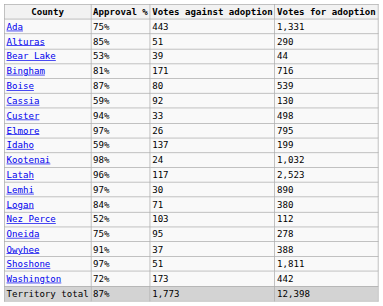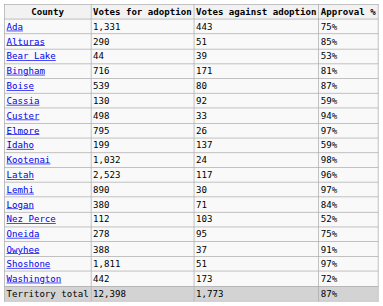 <table class="wikitable sortable col2right col3right col4right">
 <tr>
 <th>County</th>
+<th>Votes for adoption</th>
+<th>Votes against adoption</th>
 <th>Approval %</th>
-<th>Votes against adoption</th>
-<th>Votes for adoption</th>
 </tr>
 <tr>
 <td><a href='#'>Ada</a></td>
+<td>1,331</td>
+<td>443</td>
 <td>75%</td>
-<td>443</td>
-<td>1,331</td>
 </tr>
 <tr>
 <td><a href='#'>Alturas</a></td>
+<td>290</td>
+<td>51</td>
 <td>85%</td>
-<td>51</td>
-<td>290</td>
 </tr>
 <tr>
 <td><a href='#'>Bear Lake</a></td>
+<td>44</td>
+<td>39</td>
 <td>53%</td>
-<td>39</td>
-<td>44</td>
 </tr>
 <tr>
 <td><a href='#'>Bingham</a></td>
+<td>716</td>
+<td>171</td>
 <td>81%</td>
-<td>171</td>
-<td>716</td>
 </tr>
 <tr>
 <td><a href='#'>Boise</a></td>
+<td>539</td>
+<td>80</td>
 <td>87%</td>
-<td>80</td>
-<td>539</td>
 </tr>
 <tr>
 <td><a href='#'>Cassia</a></td>
+<td>130</td>
+<td>92</td>
 <td>59%</td>
-<td>92</td>
-<td>130</td>
 </tr>
 <tr>
 <td><a href='#'>Custer</a></td>
+<td>498</td>
+<td>33</td>
 <td>94%</td>
-<td>33</td>
-<td>498</td>
 </tr>
 <tr>
 <td><a href='#'>Elmore</a></td>
+<td>795</td>
+<td>26</td>
 <td>97%</td>
-<td>26</td>
-<td>795</td>
 </tr>
 <tr>
 <td><a href='#'>Idaho</a></td>
+<td>199</td>
+<td>137</td>
 <td>59%</td>
-<td>137</td>
-<td>199</td>
 </tr>
 <tr>
 <td><a href='#'>Kootenai</a></td>
+<td>1,032</td>
+<td>24</td>
 <td>98%</td>
-<td>24</td>
-<td>1,032</td>
 </tr>
 <tr>
 <td><a href='#'>Latah</a></td>
+<td>2,523</td>
+<td>117</td>
 <td>96%</td>
-<td>117</td>
-<td>2,523</td>
 </tr>
 <tr>
 <td><a href='#'>Lemhi</a></td>
+<td>890</td>
+<td>30</td>
 <td>97%</td>
-<td>30</td>
-<td>890</td>
 </tr>
 <tr>
 <td><a href='#'>Logan</a></td>
+<td>380</td>
+<td>71</td>
 <td>84%</td>
-<td>71</td>
-<td>380</td>
 </tr>
 <tr>
 <td><a href='#'>Nez Perce</a></td>
+<td>112</td>
+<td>103</td>
 <td>52%</td>
-<td>103</td>
-<td>112</td>
 </tr>
 <tr>
 <td><a href='#'>Oneida</a></td>
+<td>278</td>
+<td>95</td>
 <td>75%</td>
-<td>95</td>
-<td>278</td>
 </tr>
 <tr>
 <td><a href='#'>Owyhee</a></td>
+<td>388</td>
+<td>37</td>
 <td>91%</td>
-<td>37</td>
-<td>388</td>
 </tr>
 <tr>
 <td><a href='#'>Shoshone</a></td>
+<td>1,811</td>
+<td>51</td>
 <td>97%</td>
-<td>51</td>
-<td>1,811</td>
 </tr>
 <tr>
 <td><a href='#'>Washington</a></td>
+<td>442</td>
+<td>173</td>
 <td>72%</td>
-<td>173</td>
-<td>442</td>
 </tr>
 <tr>
 <td style="background:lightgray">Territory total</td>
+<td style="background:lightgray">12,398</td>
+<td style="background:lightgray">1,773</td>
 <td style="background:lightgray">87%</td>
-<td style="background:lightgray">1,773</td>
-<td style="background:lightgray">12,398</td>
 </tr>
 </table>
